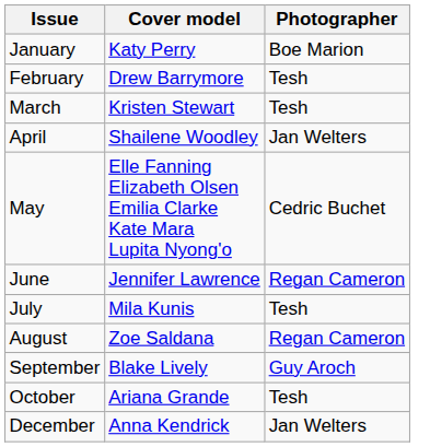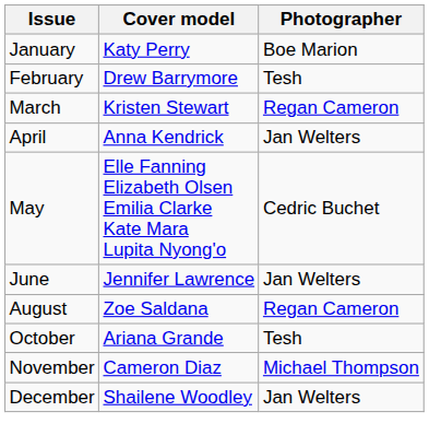 <table class="sortable wikitable">
 <tr>
 <th>Issue</th>
 <th>Cover model</th>
 <th>Photographer</th>
 </tr>
 <tr>
 <td>January</td>
 <td><a href='#'>Katy Perry</a></td>
 <td>Boe Marion</td>
 </tr>
 <tr>
 <td>February</td>
 <td><a href='#'>Drew Barrymore</a></td>
 <td>Tesh</td>
 </tr>
 <tr>
 <td>March</td>
 <td><a href='#'>Kristen Stewart</a></td>
-<td>Tesh</td>
+<td><a href='#'>Regan Cameron</a></td>
 </tr>
 <tr>
 <td>April</td>
-<td><a href='#'>Shailene Woodley</a></td>
+<td><a href='#'>Anna Kendrick</a></td>
 <td>Jan Welters</td>
 </tr>
 <tr>
 <td>May</td>
 <td><a href='#'>Elle Fanning</a><br><a href='#'>Elizabeth Olsen</a><br><a href='#'>Emilia Clarke</a><br><a href='#'>Kate Mara</a><br><a href='#'>Lupita Nyong'o</a></td>
 <td>Cedric Buchet</td>
 </tr>
 <tr>
 <td>June</td>
 <td><a href='#'>Jennifer Lawrence</a></td>
-<td><a href='#'>Regan Cameron</a></td>
-</tr>
-<tr>
-<td>July</td>
-<td><a href='#'>Mila Kunis</a></td>
-<td>Tesh</td>
+<td>Jan Welters</td>
 </tr>
 <tr>
 <td>August</td>
 <td><a href='#'>Zoe Saldana</a></td>
 <td><a href='#'>Regan Cameron</a></td>
 </tr>
 <tr>
-<td>September</td>
-<td><a href='#'>Blake Lively</a></td>
-<td><a href='#'>Guy Aroch</a></td>
-</tr>
-<tr>
 <td>October</td>
 <td><a href='#'>Ariana Grande</a></td>
 <td>Tesh</td>
 </tr>
 <tr>
+<td>November</td>
+<td><a href='#'>Cameron Diaz</a></td>
+<td><a href='#'>Michael Thompson</a></td>
+</tr>
+<tr>
 <td>December</td>
-<td><a href='#'>Anna Kendrick</a></td>
+<td><a href='#'>Shailene Woodley</a></td>
 <td>Jan Welters</td>
 </tr>
 </table>
